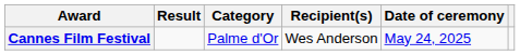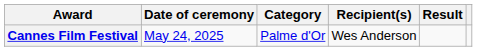 <table class="wikitable sortable plainrowheaders">
 <tr>
 <th scope="col">Award</th>
-<th scope="col">Result</th>
+<th scope="col">Date of ceremony</th>
 <th scope="col">Category</th>
 <th scope="col">Recipient(s)</th>
-<th scope="col">Date of ceremony</th>
+<th scope="col">Result</th>
 <th scope="col" class="unsortable"></th>
 </tr>
 <tr>
 <th scope="row"><a href='#'>Cannes Film Festival</a></th>
-<td></td>
+<td><a href='#'>May 24, 2025</a></td>
 <td><a href='#'>Palme d'Or</a></td>
 <td>Wes Anderson</td>
-<td><a href='#'>May 24, 2025</a></td>
+<td></td>
 <td align="center"></td>
 </tr>
 </table>
